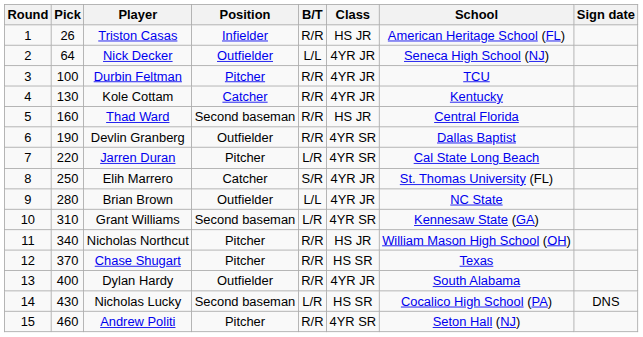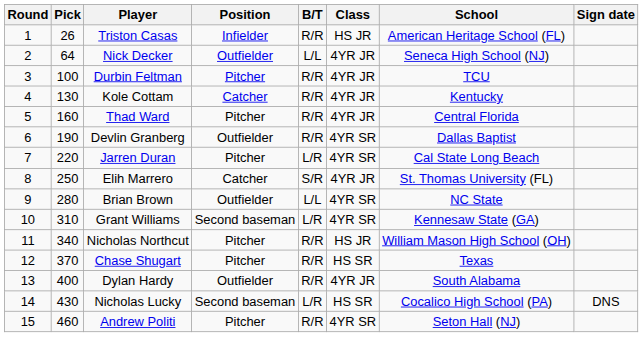 <table class="wikitable" style="text-align:center; font-size: 95%;">
 <tr>
 <th scope="col">Round</th>
 <th scope="col">Pick</th>
 <th scope="col">Player</th>
 <th scope="col">Position</th>
 <th scope="col">B/T</th>
 <th scope="col">Class</th>
 <th scope="col">School</th>
 <th scope="col">Sign date</th>
 </tr>
 <tr>
 <td>1</td>
 <td>26</td>
 <td><a href='#'>Triston Casas</a></td>
 <td><a href='#'>Infielder</a></td>
 <td>R/R</td>
 <td>HS JR</td>
 <td><a href='#'>American Heritage School</a> (<a href='#'>FL</a>)</td>
 <td></td>
 </tr>
 <tr>
 <td>2</td>
 <td>64</td>
 <td><a href='#'>Nick Decker</a></td>
 <td><a href='#'>Outfielder</a></td>
 <td>L/L</td>
 <td>4YR JR</td>
 <td><a href='#'>Seneca High School</a> (<a href='#'>NJ</a>)</td>
 <td></td>
 </tr>
 <tr>
 <td>3</td>
 <td>100</td>
 <td><a href='#'>Durbin Feltman</a></td>
 <td><a href='#'>Pitcher</a></td>
 <td>R/R</td>
 <td>4YR JR</td>
 <td><a href='#'>TCU</a></td>
 <td></td>
 </tr>
 <tr>
 <td>4</td>
 <td>130</td>
 <td>Kole Cottam</td>
 <td><a href='#'>Catcher</a></td>
 <td>R/R</td>
 <td>4YR JR</td>
 <td><a href='#'>Kentucky</a></td>
 <td></td>
 </tr>
 <tr>
 <td>5</td>
 <td>160</td>
 <td><a href='#'>Thad Ward</a></td>
-<td>Second baseman</td>
+<td>Pitcher</td>
 <td>R/R</td>
-<td>HS JR</td>
+<td>4YR JR</td>
 <td><a href='#'>Central Florida</a></td>
 <td></td>
 </tr>
 <tr>
 <td>6</td>
 <td>190</td>
 <td>Devlin Granberg</td>
 <td>Outfielder</td>
 <td>R/R</td>
 <td>4YR SR</td>
 <td><a href='#'>Dallas Baptist</a></td>
 <td></td>
 </tr>
 <tr>
 <td>7</td>
 <td>220</td>
 <td><a href='#'>Jarren Duran</a></td>
 <td>Pitcher</td>
 <td>L/R</td>
 <td>4YR SR</td>
 <td><a href='#'>Cal State Long Beach</a></td>
 <td></td>
 </tr>
 <tr>
 <td>8</td>
 <td>250</td>
 <td>Elih Marrero</td>
 <td>Catcher</td>
 <td>S/R</td>
 <td>4YR JR</td>
 <td><a href='#'>St. Thomas University</a> (FL)</td>
 <td></td>
 </tr>
 <tr>
 <td>9</td>
 <td>280</td>
 <td>Brian Brown</td>
 <td>Outfielder</td>
 <td>L/L</td>
-<td>4YR JR</td>
+<td>4YR SR</td>
 <td><a href='#'>NC State</a></td>
 <td></td>
 </tr>
 <tr>
 <td>10</td>
 <td>310</td>
 <td>Grant Williams</td>
 <td>Second baseman</td>
 <td>L/R</td>
 <td>4YR SR</td>
 <td><a href='#'>Kennesaw State</a> (<a href='#'>GA</a>)</td>
 <td></td>
 </tr>
 <tr>
 <td>11</td>
 <td>340</td>
 <td>Nicholas Northcut</td>
 <td>Pitcher</td>
 <td>R/R</td>
 <td>HS JR</td>
 <td><a href='#'>William Mason High School</a> (<a href='#'>OH</a>)</td>
 <td></td>
 </tr>
 <tr>
 <td>12</td>
 <td>370</td>
 <td><a href='#'>Chase Shugart</a></td>
 <td>Pitcher</td>
 <td>R/R</td>
 <td>HS SR</td>
 <td><a href='#'>Texas</a></td>
 <td></td>
 </tr>
 <tr>
 <td>13</td>
 <td>400</td>
 <td>Dylan Hardy</td>
 <td>Outfielder</td>
 <td>R/R</td>
 <td>4YR JR</td>
 <td><a href='#'>South Alabama</a></td>
 <td></td>
 </tr>
 <tr>
 <td>14</td>
 <td>430</td>
 <td>Nicholas Lucky</td>
 <td>Second baseman</td>
 <td>L/R</td>
 <td>HS SR</td>
 <td><a href='#'>Cocalico High School</a> (<a href='#'>PA</a>)</td>
 <td>DNS </td>
 </tr>
 <tr>
 <td>15</td>
 <td>460</td>
 <td><a href='#'>Andrew Politi</a></td>
 <td>Pitcher</td>
 <td>R/R</td>
 <td>4YR SR</td>
 <td><a href='#'>Seton Hall</a> (<a href='#'>NJ</a>)</td>
 <td></td>
 </tr>
 </table>
